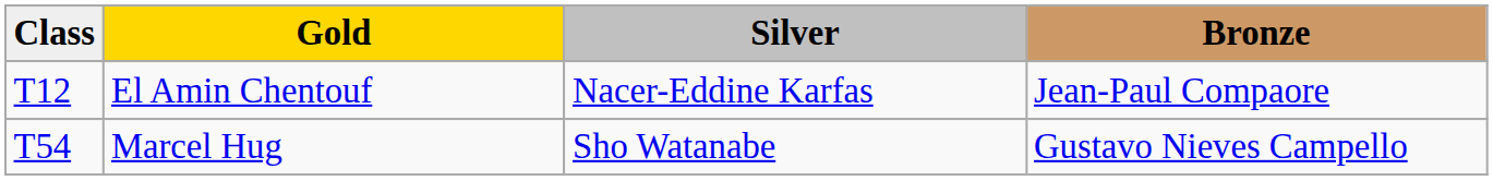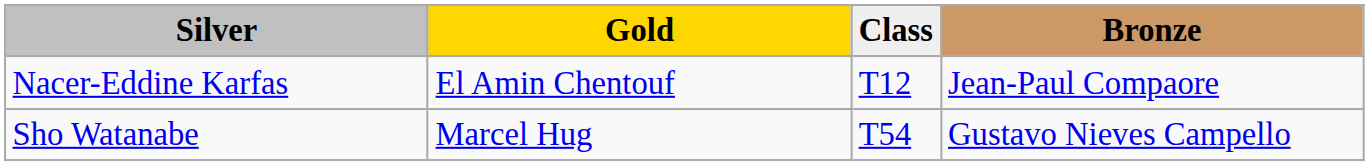 <table class="wikitable" style="text-align:left">
 <tr align="center">
+<td width=200 bgcolor=silver><strong>Silver</strong></td>
+<td width=200 bgcolor=gold><strong>Gold</strong></td>
 <td bgcolor=efefef><strong>Class</strong></td>
-<td width=200 bgcolor=gold><strong>Gold</strong></td>
-<td width=200 bgcolor=silver><strong>Silver</strong></td>
 <td width=200 bgcolor=CC9966><strong>Bronze</strong></td>
 </tr>
 <tr>
+<td><a href='#'>Nacer-Eddine Karfas</a><br></td>
+<td><a href='#'>El Amin Chentouf</a><br></td>
 <td><a href='#'>T12</a></td>
-<td><a href='#'>El Amin Chentouf</a><br></td>
-<td><a href='#'>Nacer-Eddine Karfas</a><br></td>
 <td><a href='#'>Jean-Paul Compaore</a><br></td>
 </tr>
 <tr>
+<td><a href='#'>Sho Watanabe</a><br></td>
+<td><a href='#'>Marcel Hug</a><br></td>
 <td><a href='#'>T54</a></td>
-<td><a href='#'>Marcel Hug</a><br></td>
-<td><a href='#'>Sho Watanabe</a><br></td>
 <td><a href='#'>Gustavo Nieves Campello</a><br></td>
 </tr>
 </table>
